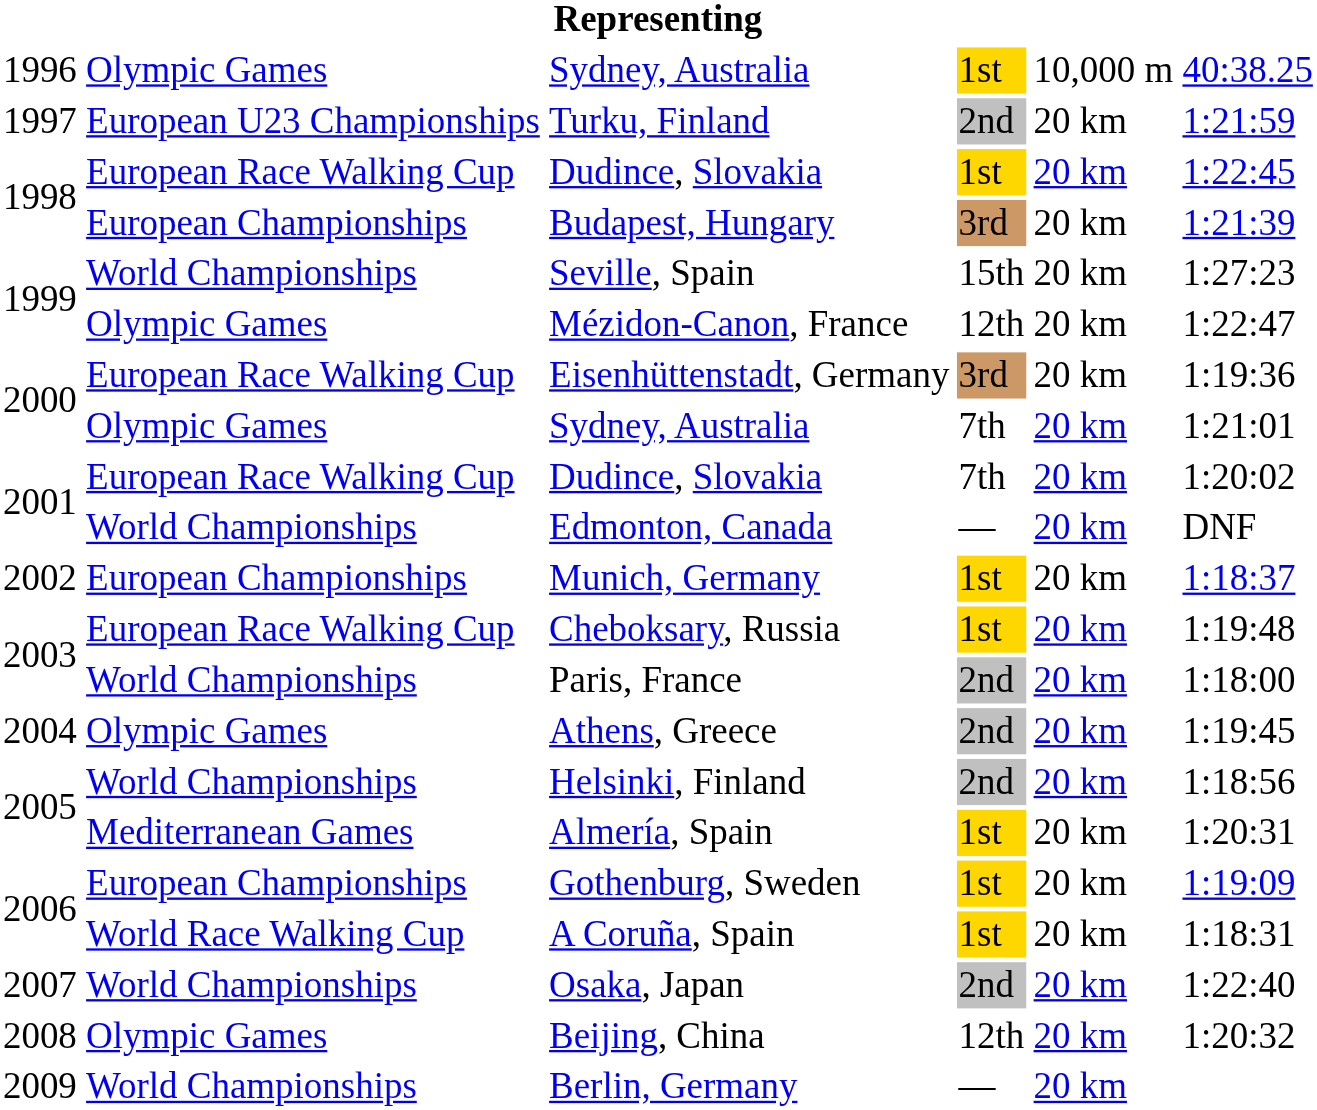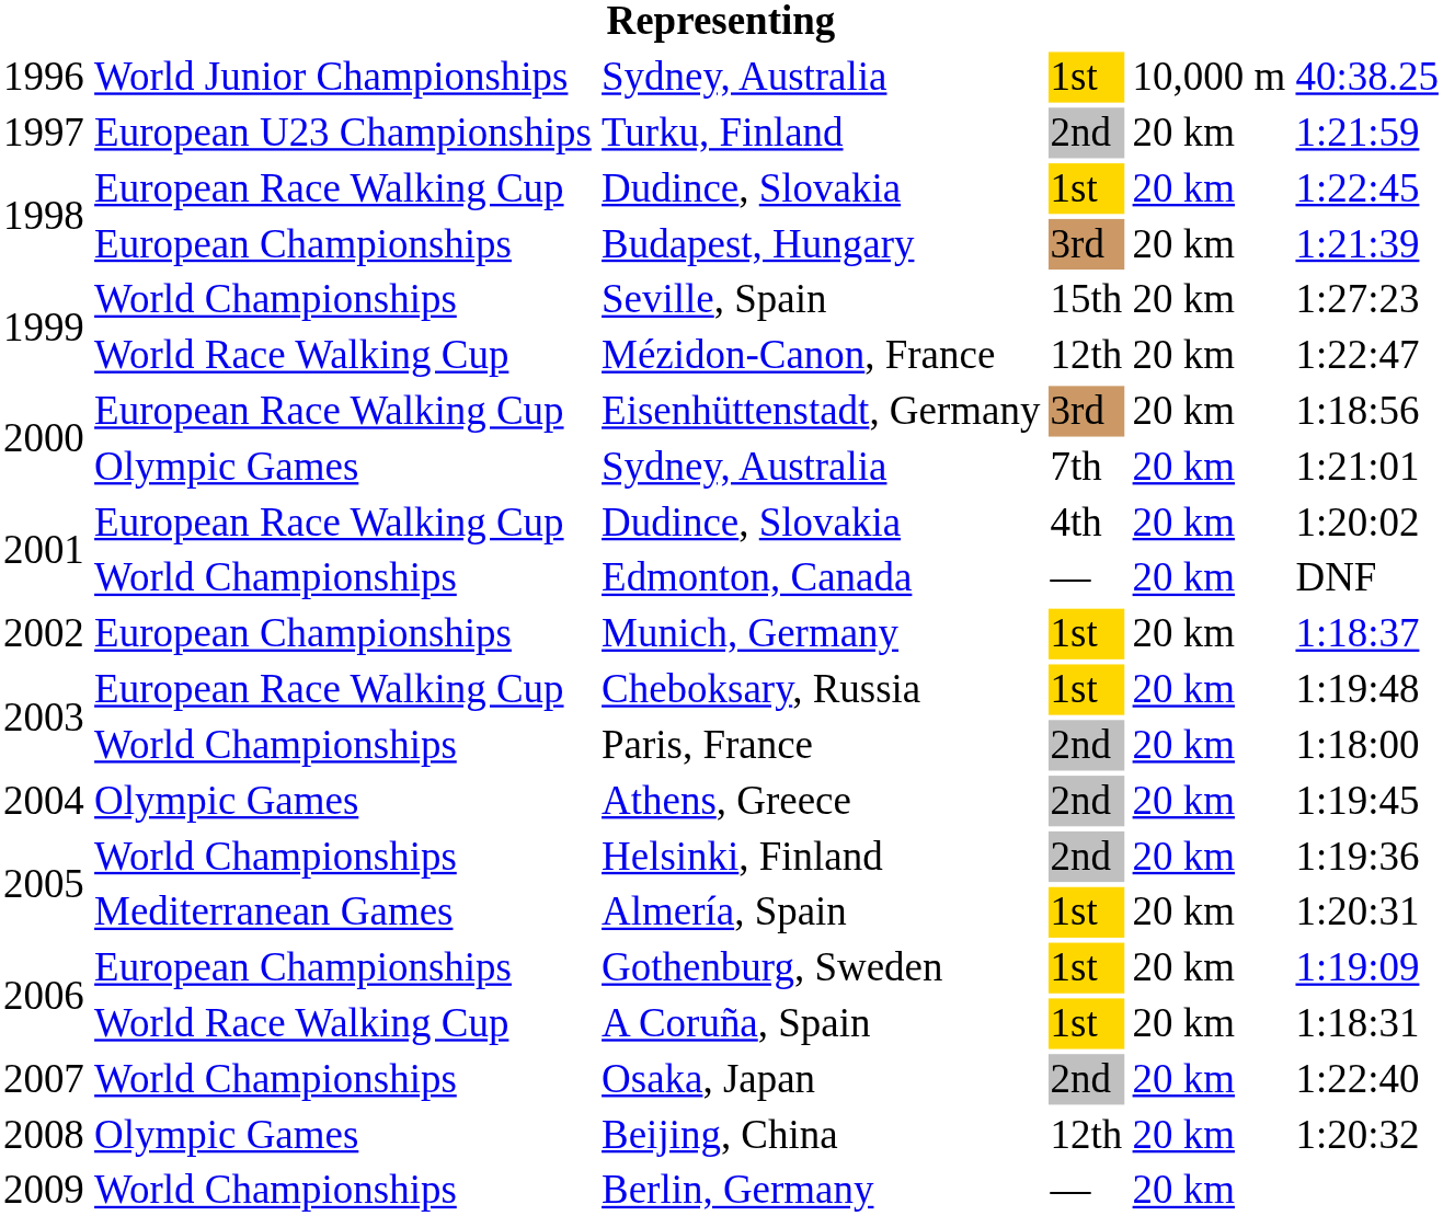 <table>
 <tr>
 <th colspan="6">Representing </th>
 </tr>
 <tr>
 <td>1996</td>
-<td><a href='#'>Olympic Games</a></td>
+<td><a href='#'>World Junior Championships</a></td>
 <td><a href='#'>Sydney, Australia</a></td>
 <td bgcolor=gold>1st</td>
 <td>10,000 m</td>
 <td><a href='#'>40:38.25</a></td>
 </tr>
 <tr>
 <td>1997</td>
 <td><a href='#'>European U23 Championships</a></td>
 <td><a href='#'>Turku, Finland</a></td>
 <td bgcolor=silver>2nd</td>
 <td>20 km</td>
 <td><a href='#'>1:21:59</a></td>
 </tr>
 <tr>
 <td rowspan=2>1998</td>
 <td><a href='#'>European Race Walking Cup</a></td>
 <td><a href='#'>Dudince</a>, <a href='#'>Slovakia</a></td>
 <td bgcolor=gold>1st</td>
 <td><a href='#'>20 km</a></td>
 <td><a href='#'>1:22:45</a></td>
 </tr>
 <tr>
 <td><a href='#'>European Championships</a></td>
 <td><a href='#'>Budapest, Hungary</a></td>
 <td bgcolor=cc9966>3rd</td>
 <td>20 km</td>
 <td><a href='#'>1:21:39</a></td>
 </tr>
 <tr>
 <td rowspan=2>1999</td>
 <td><a href='#'>World Championships</a></td>
 <td><a href='#'>Seville</a>, Spain</td>
 <td>15th</td>
 <td>20 km</td>
 <td>1:27:23</td>
 </tr>
 <tr>
-<td><a href='#'>Olympic Games</a></td>
+<td><a href='#'>World Race Walking Cup</a></td>
 <td><a href='#'>Mézidon-Canon</a>, France</td>
 <td>12th</td>
 <td>20 km</td>
 <td>1:22:47</td>
 </tr>
 <tr>
 <td rowspan=2>2000</td>
 <td><a href='#'>European Race Walking Cup</a></td>
 <td><a href='#'>Eisenhüttenstadt</a>, Germany</td>
 <td bgcolor=cc9966>3rd</td>
 <td>20 km</td>
-<td>1:19:36</td>
+<td>1:18:56</td>
 </tr>
 <tr>
 <td><a href='#'>Olympic Games</a></td>
 <td><a href='#'>Sydney, Australia</a></td>
 <td>7th</td>
 <td><a href='#'>20 km</a></td>
 <td>1:21:01</td>
 </tr>
 <tr>
 <td rowspan=2>2001</td>
 <td><a href='#'>European Race Walking Cup</a></td>
 <td><a href='#'>Dudince</a>, <a href='#'>Slovakia</a></td>
-<td>7th</td>
+<td>4th</td>
 <td><a href='#'>20 km</a></td>
 <td>1:20:02</td>
 </tr>
 <tr>
 <td><a href='#'>World Championships</a></td>
 <td><a href='#'>Edmonton, Canada</a></td>
 <td>—</td>
 <td><a href='#'>20 km</a></td>
 <td>DNF</td>
 </tr>
 <tr>
 <td>2002</td>
 <td><a href='#'>European Championships</a></td>
 <td><a href='#'>Munich, Germany</a></td>
 <td bgcolor=gold>1st</td>
 <td>20 km</td>
 <td><a href='#'>1:18:37</a></td>
 </tr>
 <tr>
 <td rowspan=2>2003</td>
 <td><a href='#'>European Race Walking Cup</a></td>
 <td><a href='#'>Cheboksary</a>, Russia</td>
 <td bgcolor=gold>1st</td>
 <td><a href='#'>20 km</a></td>
 <td>1:19:48</td>
 </tr>
 <tr>
 <td><a href='#'>World Championships</a></td>
 <td>Paris, France</td>
 <td bgcolor=silver>2nd</td>
 <td><a href='#'>20 km</a></td>
 <td>1:18:00</td>
 </tr>
 <tr>
 <td>2004</td>
 <td><a href='#'>Olympic Games</a></td>
 <td><a href='#'>Athens</a>, Greece</td>
 <td bgcolor=silver>2nd</td>
 <td><a href='#'>20 km</a></td>
 <td>1:19:45</td>
 </tr>
 <tr>
 <td rowspan=2>2005</td>
 <td><a href='#'>World Championships</a></td>
 <td><a href='#'>Helsinki</a>, Finland</td>
 <td bgcolor=silver>2nd</td>
 <td><a href='#'>20 km</a></td>
-<td>1:18:56</td>
+<td>1:19:36</td>
 </tr>
 <tr>
 <td><a href='#'>Mediterranean Games</a></td>
 <td><a href='#'>Almería</a>, Spain</td>
 <td bgcolor=gold>1st</td>
 <td>20 km</td>
 <td>1:20:31</td>
 </tr>
 <tr>
 <td rowspan=2>2006</td>
 <td><a href='#'>European Championships</a></td>
 <td><a href='#'>Gothenburg</a>, Sweden</td>
 <td bgcolor=gold>1st</td>
 <td>20 km</td>
 <td><a href='#'>1:19:09</a></td>
 </tr>
 <tr>
 <td><a href='#'>World Race Walking Cup</a></td>
 <td><a href='#'>A Coruña</a>, Spain</td>
 <td bgcolor=gold>1st</td>
 <td>20 km</td>
 <td>1:18:31</td>
 </tr>
 <tr>
 <td>2007</td>
 <td><a href='#'>World Championships</a></td>
 <td><a href='#'>Osaka</a>, Japan</td>
 <td bgcolor=silver>2nd</td>
 <td><a href='#'>20 km</a></td>
 <td>1:22:40</td>
 </tr>
 <tr>
 <td>2008</td>
 <td><a href='#'>Olympic Games</a></td>
 <td><a href='#'>Beijing</a>, China</td>
 <td>12th</td>
 <td><a href='#'>20 km</a></td>
 <td>1:20:32</td>
 </tr>
 <tr>
 <td>2009</td>
 <td><a href='#'>World Championships</a></td>
 <td><a href='#'>Berlin, Germany</a></td>
 <td>—</td>
 <td><a href='#'>20 km</a></td>
 <td></td>
 </tr>
 </table>
